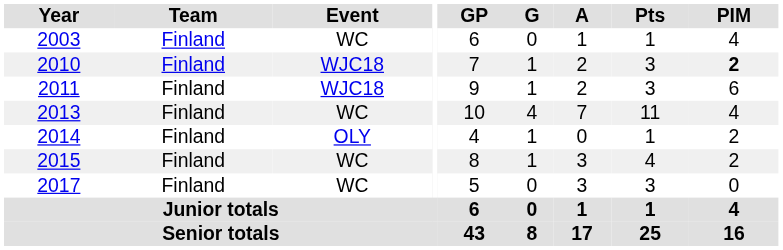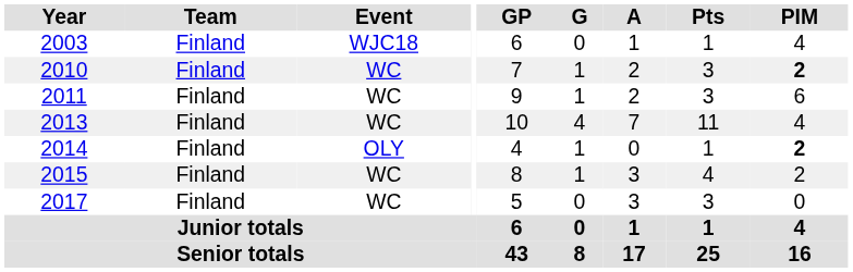 <table border="0" cellpadding="1" cellspacing="0" ID="Table3" style="text-align:center; width:40em">
 <tr bgcolor="#e0e0e0">
 <th>Year</th>
 <th>Team</th>
 <th>Event</th>
 <th rowspan="102" bgcolor="#ffffff"></th>
 <th>GP</th>
 <th>G</th>
 <th>A</th>
 <th>Pts</th>
 <th>PIM</th>
 </tr>
 <tr>
 <td><a href='#'>2003</a></td>
 <td><a href='#'>Finland</a></td>
-<td>WC</td>
+<td><a href='#'>WJC18</a></td>
 <td>6</td>
 <td>0</td>
 <td>1</td>
 <td>1</td>
 <td>4</td>
 </tr>
 <tr bgcolor="#f0f0f0">
 <td><a href='#'>2010</a></td>
 <td><a href='#'>Finland</a></td>
-<td><a href='#'>WJC18</a></td>
+<td><a href='#'>WC</a></td>
 <td>7</td>
 <td>1</td>
 <td>2</td>
 <td>3</td>
 <td><strong>2</strong></td>
 </tr>
 <tr>
 <td><a href='#'>2011</a></td>
 <td>Finland</td>
-<td><a href='#'>WJC18</a></td>
+<td>WC</td>
 <td>9</td>
 <td>1</td>
 <td>2</td>
 <td>3</td>
 <td>6</td>
 </tr>
 <tr bgcolor="#f0f0f0">
 <td><a href='#'>2013</a></td>
 <td>Finland</td>
 <td>WC</td>
 <td>10</td>
 <td>4</td>
 <td>7</td>
 <td>11</td>
 <td>4</td>
 </tr>
 <tr>
 <td><a href='#'>2014</a></td>
 <td>Finland</td>
 <td><a href='#'>OLY</a></td>
 <td>4</td>
 <td>1</td>
 <td>0</td>
 <td>1</td>
-<td>2</td>
+<td><strong>2</strong></td>
 </tr>
 <tr bgcolor="#f0f0f0">
 <td><a href='#'>2015</a></td>
 <td>Finland</td>
 <td>WC</td>
 <td>8</td>
 <td>1</td>
 <td>3</td>
 <td>4</td>
 <td>2</td>
 </tr>
 <tr>
 <td><a href='#'>2017</a></td>
 <td>Finland</td>
 <td>WC</td>
 <td>5</td>
 <td>0</td>
 <td>3</td>
 <td>3</td>
 <td>0</td>
 </tr>
 <tr bgcolor="#e0e0e0">
 <th colspan="4">Junior totals</th>
 <th>6</th>
 <th>0</th>
 <th>1</th>
 <th>1</th>
 <th>4</th>
 </tr>
 <tr bgcolor="#e0e0e0">
 <th colspan="4">Senior totals</th>
 <th>43</th>
 <th>8</th>
 <th>17</th>
 <th>25</th>
 <th>16</th>
 </tr>
 </table>
